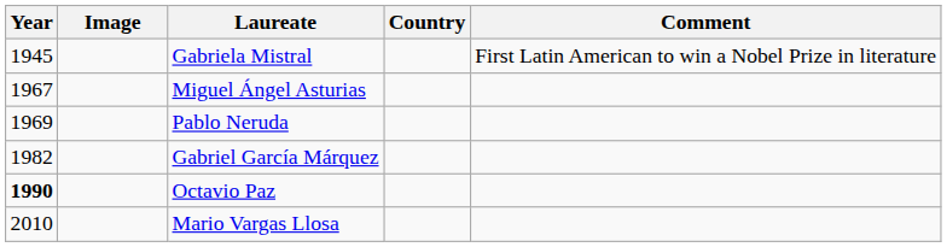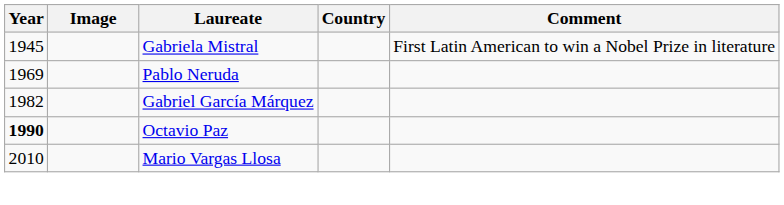 <table class="wikitable sortable">
 <tr j>
 <th>Year</th>
 <th class="unportable" style="width:75px;">Image</th>
 <th>Laureate</th>
 <th>Country</th>
 <th>Comment</th>
 </tr>
 <tr>
 <td style="text-align:center;">1945</td>
 <td></td>
 <td><a href='#'>Gabriela Mistral</a></td>
 <td></td>
 <td>First Latin American to win a Nobel Prize in literature</td>
-</tr>
-<tr>
-<td style="text-align:center;">1967</td>
-<td></td>
-<td><a href='#'>Miguel Ángel Asturias</a></td>
-<td></td>
-<td></td>
 </tr>
 <tr>
 <td style="text-align:center;">1969</td>
 <td></td>
 <td><a href='#'>Pablo Neruda</a></td>
 <td></td>
 <td></td>
 </tr>
 <tr>
 <td style="text-align:center;">1982</td>
 <td></td>
 <td><a href='#'>Gabriel García Márquez</a></td>
 <td></td>
 <td></td>
 </tr>
 <tr>
 <td style="text-align:center;"><strong>1990</strong></td>
 <td></td>
 <td><a href='#'>Octavio Paz</a></td>
 <td></td>
 <td></td>
 </tr>
 <tr>
 <td style="text-align:center;">2010</td>
 <td></td>
 <td><a href='#'>Mario Vargas Llosa</a></td>
 <td></td>
 <td></td>
 </tr>
 </table>
